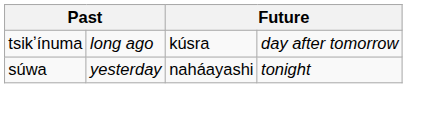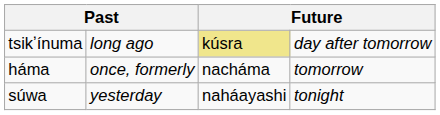 <table class="wikitable">
 <tr>
 <th colspan="2">Past</th>
 <th colspan="2">Future</th>
 </tr>
 <tr>
 <td>tsikʼínuma</td>
 <td><em>long ago</em></td>
-<td>kúsra</td>
+<td style="background: khaki;">kúsra</td>
 <td><em>day after tomorrow</em></td>
+</tr>
+<tr>
+<td>háma</td>
+<td><em>once, formerly</em></td>
+<td>nacháma</td>
+<td><em>tomorrow</em></td>
 </tr>
 <tr>
 <td>súwa</td>
 <td><em>yesterday</em></td>
 <td>naháayashi</td>
 <td><em>tonight</em></td>
 </tr>
 </table>
